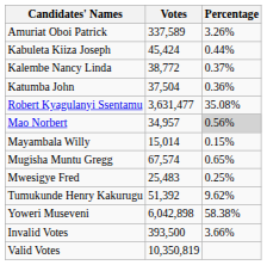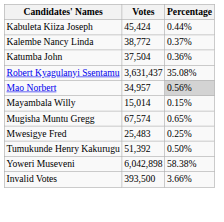 <table class="wikitable">
 <tr>
 <th>Candidates' Names</th>
 <th>Votes</th>
 <th>Percentage</th>
-</tr>
-<tr>
-<td>Amuriat Oboi Patrick</td>
-<td>337,589</td>
-<td>3.26%</td>
 </tr>
 <tr>
 <td>Kabuleta Kiiza Joseph</td>
 <td>45,424</td>
 <td>0.44%</td>
 </tr>
 <tr>
 <td>Kalembe Nancy Linda</td>
 <td>38,772</td>
 <td>0.37%</td>
 </tr>
 <tr>
 <td>Katumba John</td>
 <td>37,504</td>
 <td>0.36%</td>
 </tr>
 <tr>
 <td><a href='#'>Robert Kyagulanyi Ssentamu</a></td>
-<td>3,631,477</td>
+<td>3,631,437</td>
 <td>35.08%</td>
 </tr>
 <tr>
 <td><a href='#'>Mao Norbert</a></td>
 <td>34,957</td>
 <td style="background: lightgrey;">0.56%</td>
 </tr>
 <tr>
 <td>Mayambala Willy</td>
 <td>15,014</td>
 <td>0.15%</td>
 </tr>
 <tr>
 <td>Mugisha Muntu Gregg</td>
 <td>67,574</td>
 <td>0.65%</td>
 </tr>
 <tr>
 <td>Mwesigye Fred</td>
 <td>25,483</td>
 <td>0.25%</td>
 </tr>
 <tr>
 <td>Tumukunde Henry Kakurugu</td>
 <td>51,392</td>
-<td>9.62%</td>
+<td>0.50%</td>
 </tr>
 <tr>
 <td>Yoweri Museveni</td>
 <td>6,042,898</td>
 <td>58.38%</td>
 </tr>
 <tr>
 <td>Invalid Votes</td>
 <td>393,500</td>
 <td>3.66%</td>
 </tr>
-<tr>
-<td>Valid Votes</td>
-<td>10,350,819</td>
-<td></td>
-</tr>
 </table>
